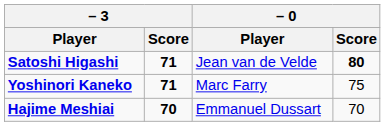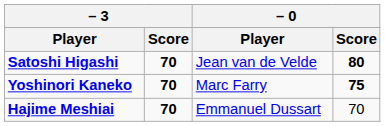 <table class=wikitable>
 <tr>
 <th colspan=2> – 3</th>
 <th colspan=2> – 0</th>
 </tr>
 <tr>
 <th width=145>Player</th>
 <th>Score</th>
 <th width=145>Player</th>
 <th>Score</th>
 </tr>
 <tr>
 <td><strong><a href='#'>Satoshi Higashi</a></strong></td>
-<td align=center><strong>71</strong></td>
+<td align=center><strong>70</strong></td>
 <td><a href='#'>Jean van de Velde</a></td>
 <td align=center><strong>80</strong></td>
 </tr>
 <tr>
 <td><strong><a href='#'>Yoshinori Kaneko</a></strong></td>
-<td align=center><strong>71</strong></td>
+<td align=center><strong>70</strong></td>
 <td><a href='#'>Marc Farry</a></td>
-<td align=center>75</td>
+<td align=center><strong>75</strong></td>
 </tr>
 <tr>
 <td><strong><a href='#'>Hajime Meshiai</a></strong></td>
 <td align=center><strong>70</strong></td>
 <td><a href='#'>Emmanuel Dussart</a></td>
 <td align=center>70</td>
 </tr>
 </table>
